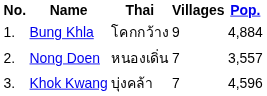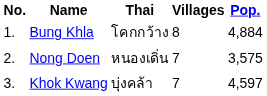 <table>
 <tr>
 <th>No.</th>
 <th>Name</th>
 <th>Thai</th>
 <th>Villages</th>
 <th><a href='#'>Pop.</a></th>
 </tr>
 <tr>
 <td>1.</td>
 <td><a href='#'>Bung Khla</a></td>
 <td>โคกกว้าง</td>
-<td>9</td>
+<td>8</td>
 <td>4,884</td>
 </tr>
 <tr>
 <td>2.</td>
 <td><a href='#'>Nong Doen</a></td>
 <td>หนองเดิ่น</td>
 <td>7</td>
-<td>3,557</td>
+<td>3,575</td>
 </tr>
 <tr>
 <td>3.</td>
 <td><a href='#'>Khok Kwang</a></td>
 <td>บุ่งคล้า</td>
 <td>7</td>
-<td>4,596</td>
+<td>4,597</td>
 </tr>
 </table>
